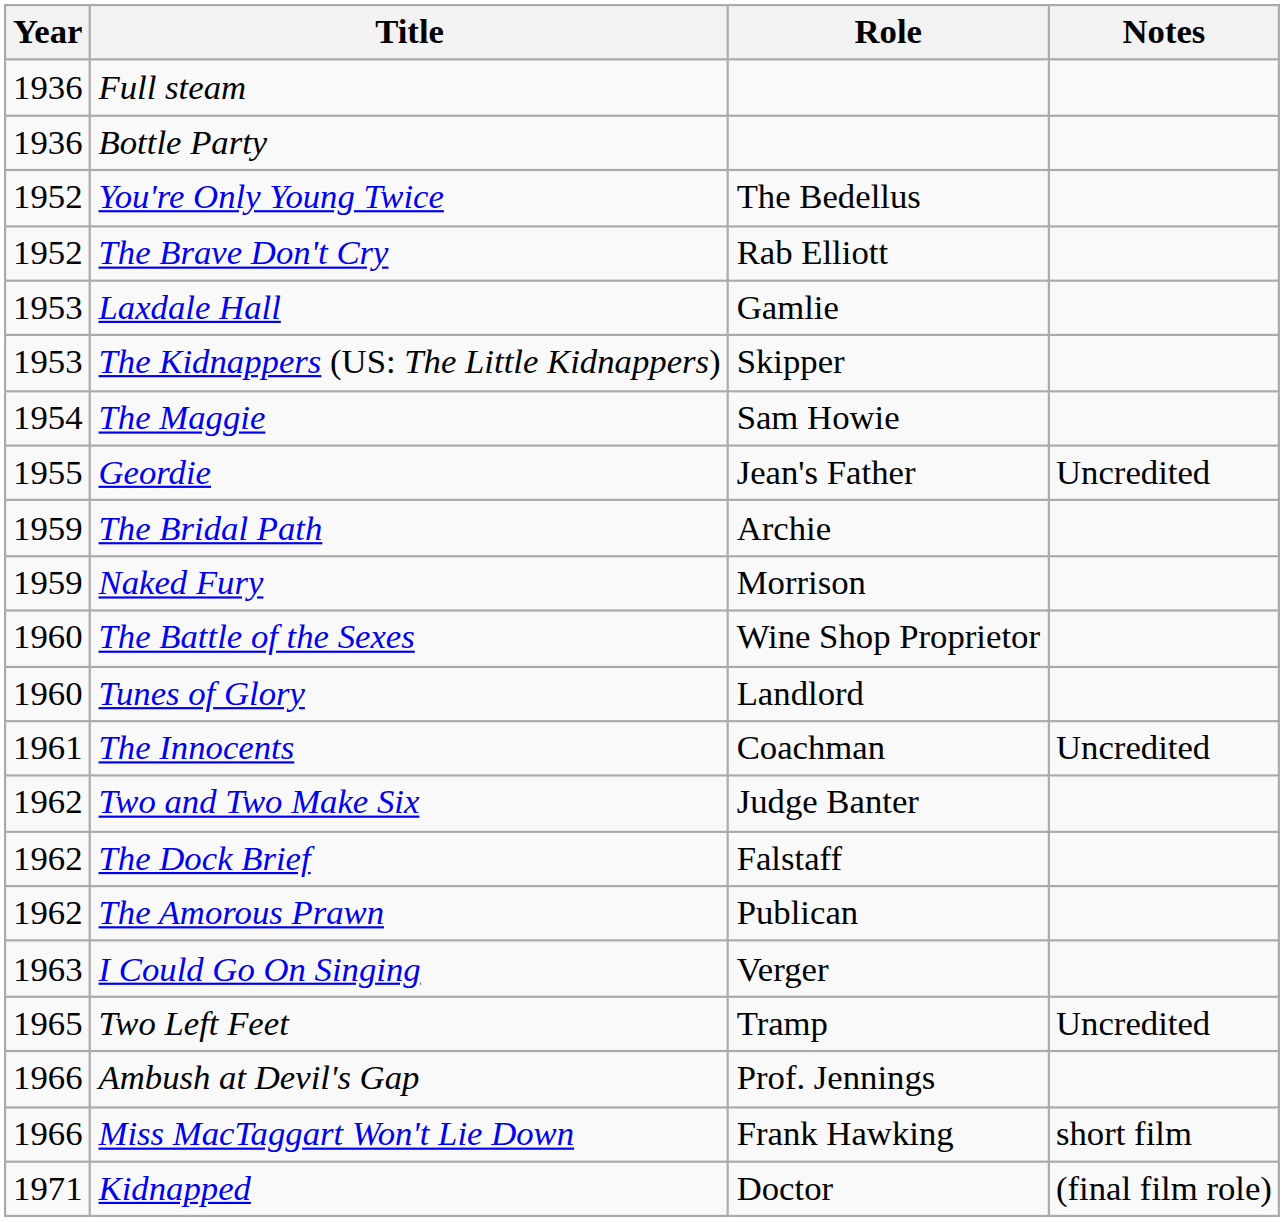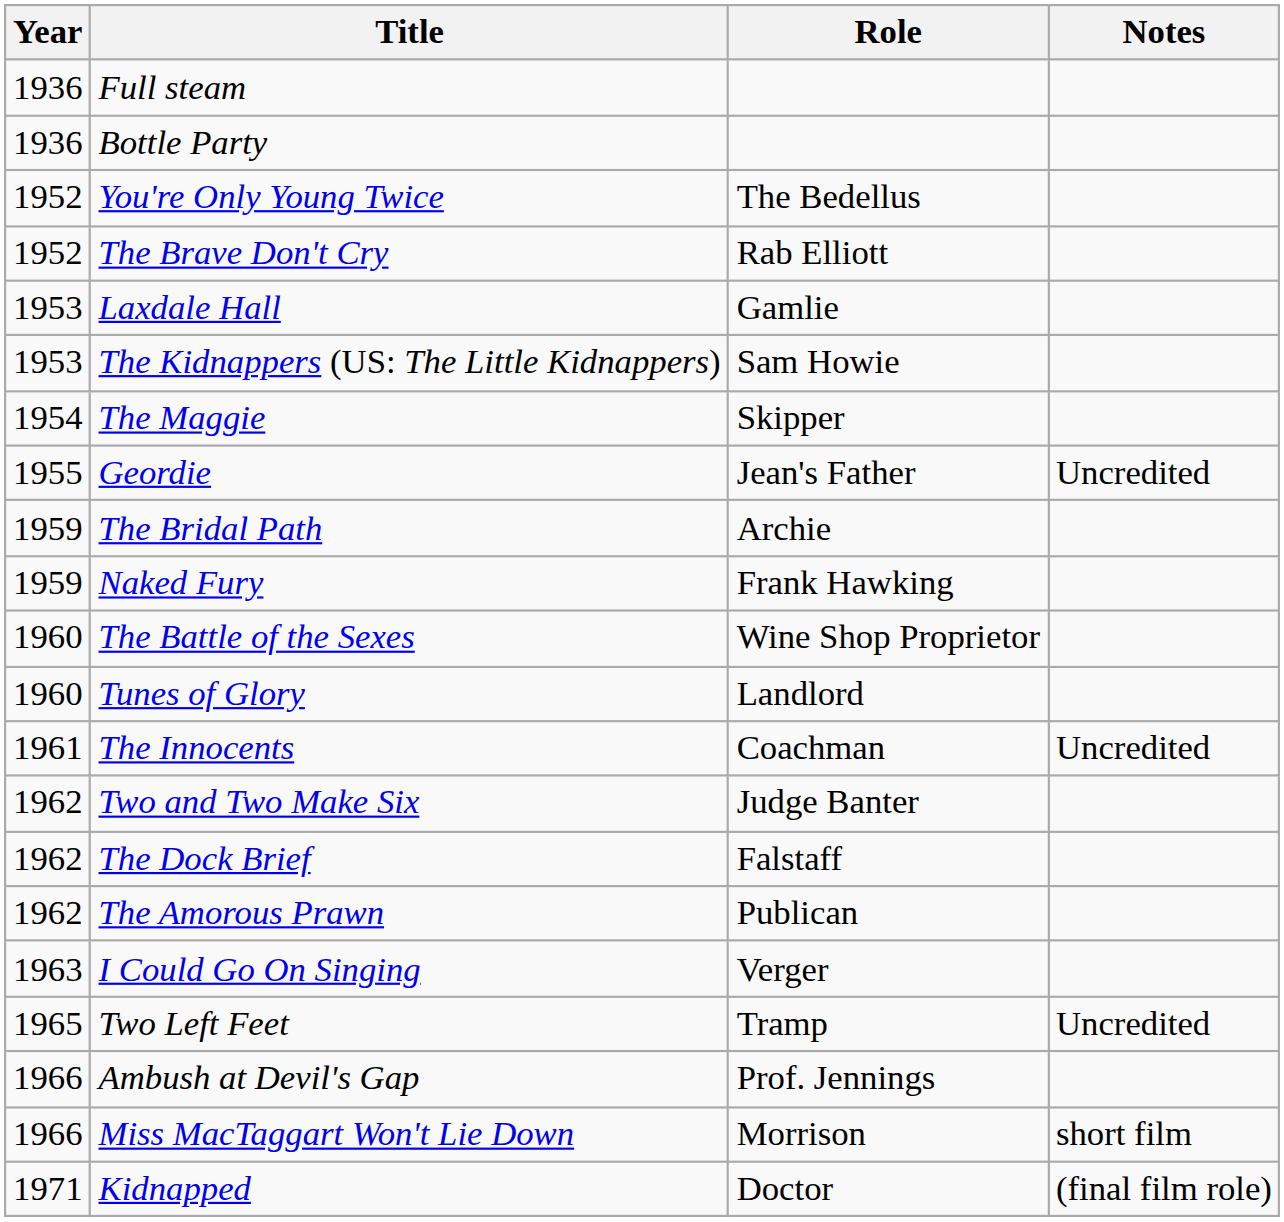 <table class="wikitable">
 <tr>
 <th>Year</th>
 <th>Title</th>
 <th>Role</th>
 <th>Notes</th>
 </tr>
 <tr>
 <td>1936</td>
 <td><em>Full steam</em></td>
 <td></td>
 <td></td>
 </tr>
 <tr>
 <td>1936</td>
 <td><em>Bottle Party</em></td>
 <td></td>
 <td></td>
 </tr>
 <tr>
 <td>1952</td>
 <td><em><a href='#'>You're Only Young Twice</a></em></td>
 <td>The Bedellus</td>
 <td></td>
 </tr>
 <tr>
 <td>1952</td>
 <td><em><a href='#'>The Brave Don't Cry</a></em></td>
 <td>Rab Elliott</td>
 <td></td>
 </tr>
 <tr>
 <td>1953</td>
 <td><em><a href='#'>Laxdale Hall</a></em></td>
 <td>Gamlie</td>
 <td></td>
 </tr>
 <tr>
 <td>1953</td>
 <td><em><a href='#'>The Kidnappers</a></em> (US: <em>The Little Kidnappers</em>)</td>
-<td>Skipper</td>
+<td>Sam Howie</td>
 <td></td>
 </tr>
 <tr>
 <td>1954</td>
 <td><em><a href='#'>The Maggie</a></em></td>
-<td>Sam Howie</td>
+<td>Skipper</td>
 <td></td>
 </tr>
 <tr>
 <td>1955</td>
 <td><em><a href='#'>Geordie</a></em></td>
 <td>Jean's Father</td>
 <td>Uncredited</td>
 </tr>
 <tr>
 <td>1959</td>
 <td><em><a href='#'>The Bridal Path</a></em></td>
 <td>Archie</td>
 <td></td>
 </tr>
 <tr>
 <td>1959</td>
 <td><em><a href='#'>Naked Fury</a></em></td>
-<td>Morrison</td>
+<td>Frank Hawking</td>
 <td></td>
 </tr>
 <tr>
 <td>1960</td>
 <td><em><a href='#'>The Battle of the Sexes</a></em></td>
 <td>Wine Shop Proprietor</td>
 <td></td>
 </tr>
 <tr>
 <td>1960</td>
 <td><em><a href='#'>Tunes of Glory</a></em></td>
 <td>Landlord</td>
 <td></td>
 </tr>
 <tr>
 <td>1961</td>
 <td><em><a href='#'>The Innocents</a></em></td>
 <td>Coachman</td>
 <td>Uncredited</td>
 </tr>
 <tr>
 <td>1962</td>
 <td><em><a href='#'>Two and Two Make Six</a></em></td>
 <td>Judge Banter</td>
 <td></td>
 </tr>
 <tr>
 <td>1962</td>
 <td><em><a href='#'>The Dock Brief</a></em></td>
 <td>Falstaff</td>
 <td></td>
 </tr>
 <tr>
 <td>1962</td>
 <td><em><a href='#'>The Amorous Prawn</a></em></td>
 <td>Publican</td>
 <td></td>
 </tr>
 <tr>
 <td>1963</td>
 <td><em><a href='#'>I Could Go On Singing</a></em></td>
 <td>Verger</td>
 <td></td>
 </tr>
 <tr>
 <td>1965</td>
 <td><em>Two Left Feet</em></td>
 <td>Tramp</td>
 <td>Uncredited</td>
 </tr>
 <tr>
 <td>1966</td>
 <td><em>Ambush at Devil's Gap</em></td>
 <td>Prof. Jennings</td>
 <td></td>
 </tr>
 <tr>
 <td>1966</td>
 <td><em><a href='#'>Miss MacTaggart Won't Lie Down</a></em></td>
-<td>Frank Hawking</td>
+<td>Morrison</td>
 <td>short film</td>
 </tr>
 <tr>
 <td>1971</td>
 <td><em><a href='#'>Kidnapped</a></em></td>
 <td>Doctor</td>
 <td>(final film role)</td>
 </tr>
 </table>
